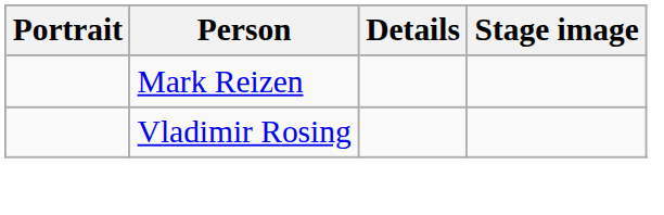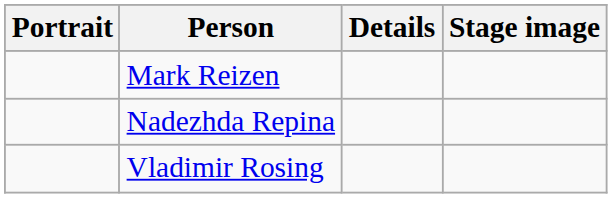 <table class="wikitable">
 <tr>
 <th>Portrait</th>
 <th>Person</th>
 <th>Details</th>
 <th>Stage image</th>
 </tr>
 <tr>
 <td align=center></td>
 <td><a href='#'>Mark Reizen</a></td>
 <td></td>
 <td align=center></td>
 </tr>
 <tr>
 <td align=center></td>
+<td><a href='#'>Nadezhda Repina</a></td>
+<td></td>
+<td align=center></td>
+</tr>
+<tr>
+<td align=center></td>
 <td><a href='#'>Vladimir Rosing</a></td>
 <td></td>
 <td align=center></td>
 </tr>
 </table>
